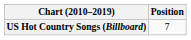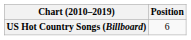 <table class="wikitable plainrowheaders" style="text-align:center">
 <tr>
 <th scope="col">Chart (2010–2019)</th>
 <th scope="col">Position</th>
 </tr>
 <tr>
 <th scope="row">US Hot Country Songs (<em>Billboard</em>)</th>
-<td>7</td>
+<td>6</td>
 </tr>
 </table>
